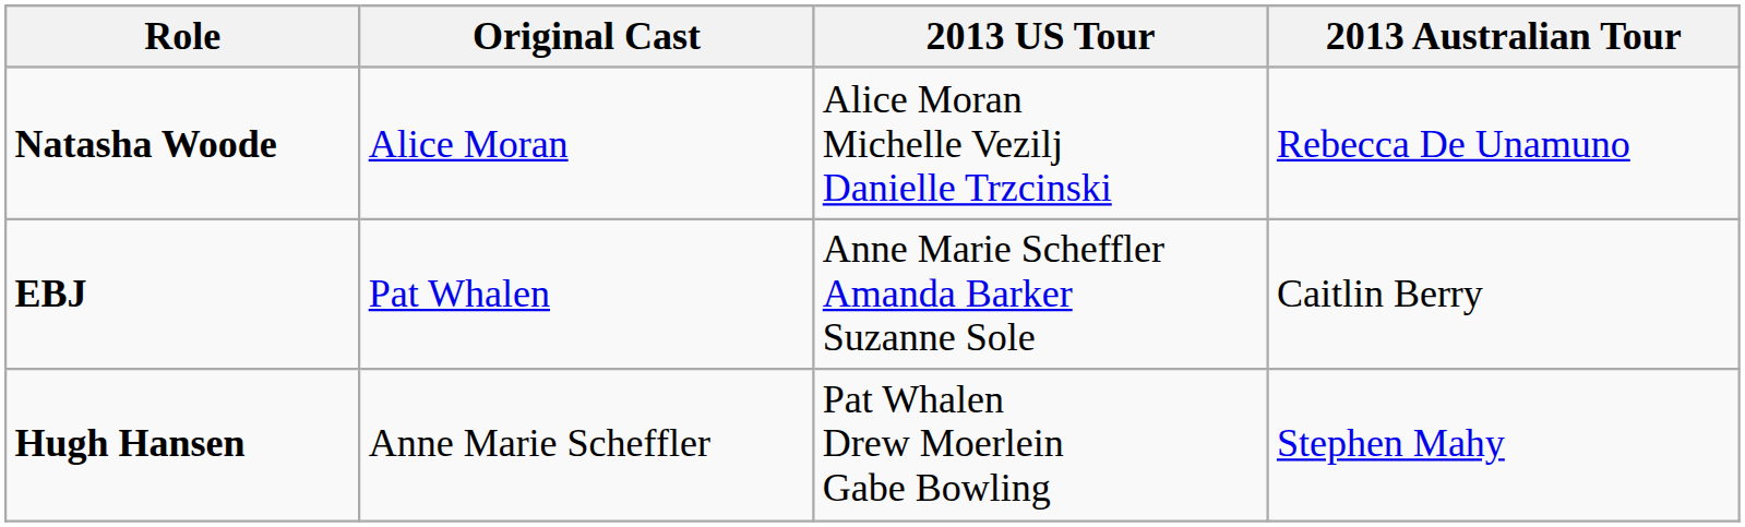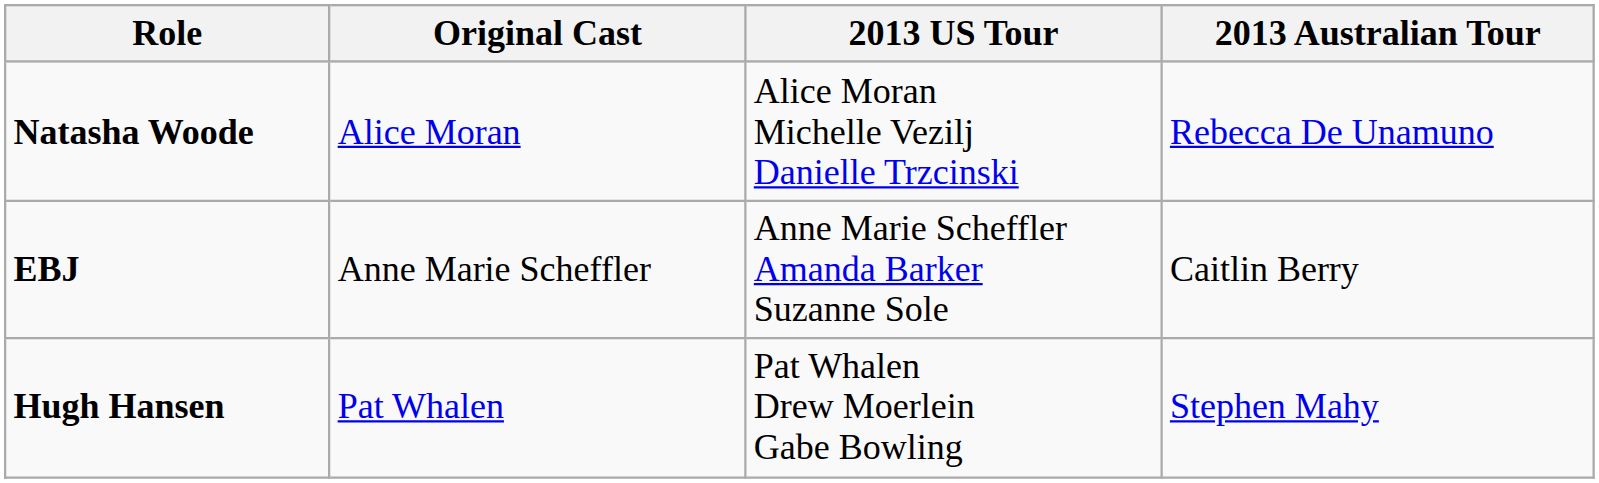 <table class="wikitable" width="80%">
 <tr bgcolor="#CCCCCC">
 <th>Role</th>
 <th>Original Cast</th>
 <th>2013 US Tour</th>
 <th>2013 Australian Tour</th>
 </tr>
 <tr>
 <td><strong>Natasha Woode</strong></td>
 <td><a href='#'>Alice Moran</a></td>
 <td>Alice Moran<br> Michelle Vezilj<br> <a href='#'>Danielle Trzcinski</a></td>
 <td><a href='#'>Rebecca De Unamuno</a></td>
 </tr>
 <tr>
 <td><strong>EBJ</strong></td>
-<td><a href='#'>Pat Whalen</a></td>
+<td>Anne Marie Scheffler</td>
 <td>Anne Marie Scheffler<br><a href='#'>Amanda Barker</a> <br> Suzanne Sole</td>
 <td>Caitlin Berry</td>
 </tr>
 <tr>
 <td><strong>Hugh Hansen</strong></td>
-<td>Anne Marie Scheffler</td>
+<td><a href='#'>Pat Whalen</a></td>
 <td>Pat Whalen<br> Drew Moerlein<br> Gabe Bowling</td>
 <td><a href='#'>Stephen Mahy</a></td>
 </tr>
 </table>
